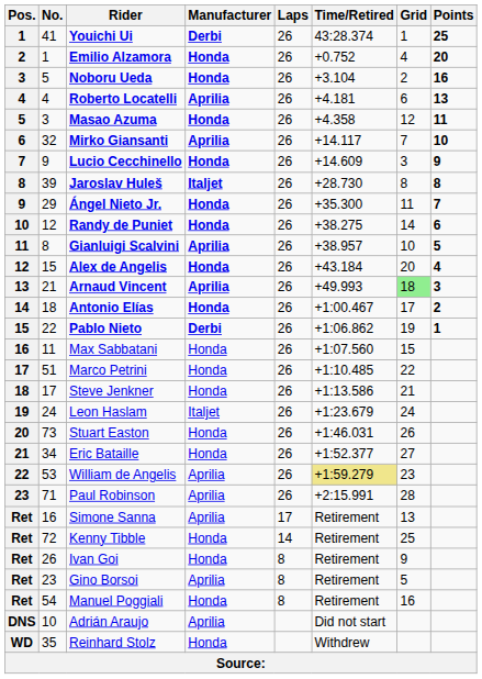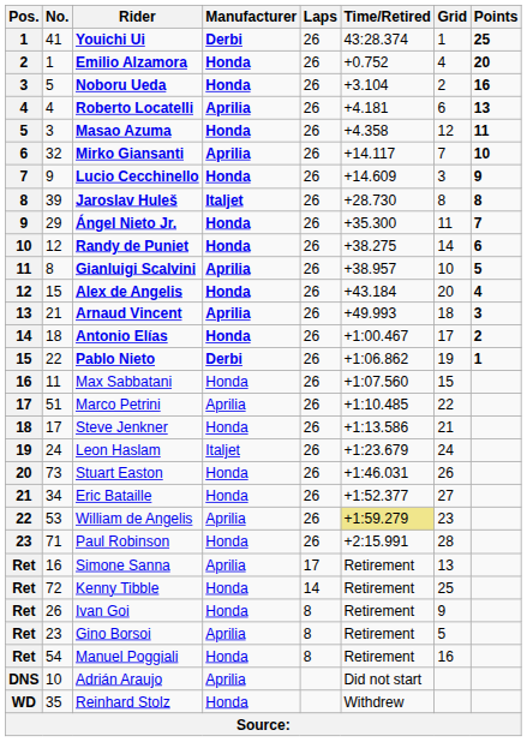 <table class="wikitable" style="font-size: 95%;">
 <tr>
 <th>Pos.</th>
 <th>No.</th>
 <th>Rider</th>
 <th>Manufacturer</th>
 <th>Laps</th>
 <th>Time/Retired</th>
 <th>Grid</th>
 <th>Points</th>
 </tr>
 <tr>
 <th>1</th>
 <td>41</td>
 <td> <strong><a href='#'>Youichi Ui</a></strong></td>
 <td><strong><a href='#'>Derbi</a></strong></td>
 <td>26</td>
 <td>43:28.374</td>
 <td>1</td>
 <td><strong>25</strong></td>
 </tr>
 <tr>
 <th>2</th>
 <td>1</td>
 <td> <strong><a href='#'>Emilio Alzamora</a></strong></td>
 <td><strong><a href='#'>Honda</a></strong></td>
 <td>26</td>
 <td>+0.752</td>
 <td>4</td>
 <td><strong>20</strong></td>
 </tr>
 <tr>
 <th>3</th>
 <td>5</td>
 <td> <strong><a href='#'>Noboru Ueda</a></strong></td>
 <td><strong><a href='#'>Honda</a></strong></td>
 <td>26</td>
 <td>+3.104</td>
 <td>2</td>
 <td><strong>16</strong></td>
 </tr>
 <tr>
 <th>4</th>
 <td>4</td>
 <td> <strong><a href='#'>Roberto Locatelli</a></strong></td>
 <td><strong><a href='#'>Aprilia</a></strong></td>
 <td>26</td>
 <td>+4.181</td>
 <td>6</td>
 <td><strong>13</strong></td>
 </tr>
 <tr>
 <th>5</th>
 <td>3</td>
 <td> <strong><a href='#'>Masao Azuma</a></strong></td>
 <td><strong><a href='#'>Honda</a></strong></td>
 <td>26</td>
 <td>+4.358</td>
 <td>12</td>
 <td><strong>11</strong></td>
 </tr>
 <tr>
 <th>6</th>
 <td>32</td>
 <td> <strong><a href='#'>Mirko Giansanti</a></strong></td>
 <td><strong><a href='#'>Aprilia</a></strong></td>
 <td>26</td>
 <td>+14.117</td>
 <td>7</td>
 <td><strong>10</strong></td>
 </tr>
 <tr>
 <th>7</th>
 <td>9</td>
 <td> <strong><a href='#'>Lucio Cecchinello</a></strong></td>
 <td><strong><a href='#'>Honda</a></strong></td>
 <td>26</td>
 <td>+14.609</td>
 <td>3</td>
 <td><strong>9</strong></td>
 </tr>
 <tr>
 <th>8</th>
 <td>39</td>
 <td> <strong><a href='#'>Jaroslav Huleš</a></strong></td>
 <td><strong><a href='#'>Italjet</a></strong></td>
 <td>26</td>
 <td>+28.730</td>
 <td>8</td>
 <td><strong>8</strong></td>
 </tr>
 <tr>
 <th>9</th>
 <td>29</td>
 <td> <strong><a href='#'>Ángel Nieto Jr.</a></strong></td>
 <td><strong><a href='#'>Honda</a></strong></td>
 <td>26</td>
 <td>+35.300</td>
 <td>11</td>
 <td><strong>7</strong></td>
 </tr>
 <tr>
 <th>10</th>
 <td>12</td>
 <td> <strong><a href='#'>Randy de Puniet</a></strong></td>
 <td><strong><a href='#'>Honda</a></strong></td>
 <td>26</td>
 <td>+38.275</td>
 <td>14</td>
 <td><strong>6</strong></td>
 </tr>
 <tr>
 <th>11</th>
 <td>8</td>
 <td> <strong><a href='#'>Gianluigi Scalvini</a></strong></td>
 <td><strong><a href='#'>Aprilia</a></strong></td>
 <td>26</td>
 <td>+38.957</td>
 <td>10</td>
 <td><strong>5</strong></td>
 </tr>
 <tr>
 <th>12</th>
 <td>15</td>
 <td> <strong><a href='#'>Alex de Angelis</a></strong></td>
 <td><strong><a href='#'>Honda</a></strong></td>
 <td>26</td>
 <td>+43.184</td>
 <td>20</td>
 <td><strong>4</strong></td>
 </tr>
 <tr>
 <th>13</th>
 <td>21</td>
 <td> <strong><a href='#'>Arnaud Vincent</a></strong></td>
 <td><strong><a href='#'>Aprilia</a></strong></td>
 <td>26</td>
 <td>+49.993</td>
-<td style="background: lightgreen;">18</td>
+<td>18</td>
 <td><strong>3</strong></td>
 </tr>
 <tr>
 <th>14</th>
 <td>18</td>
 <td> <strong><a href='#'>Antonio Elías</a></strong></td>
 <td><strong><a href='#'>Honda</a></strong></td>
 <td>26</td>
 <td>+1:00.467</td>
 <td>17</td>
 <td><strong>2</strong></td>
 </tr>
 <tr>
 <th>15</th>
 <td>22</td>
 <td> <strong><a href='#'>Pablo Nieto</a></strong></td>
 <td><strong><a href='#'>Derbi</a></strong></td>
 <td>26</td>
 <td>+1:06.862</td>
 <td>19</td>
 <td><strong>1</strong></td>
 </tr>
 <tr>
 <th>16</th>
 <td>11</td>
 <td> <a href='#'>Max Sabbatani</a></td>
 <td><a href='#'>Honda</a></td>
 <td>26</td>
 <td>+1:07.560</td>
 <td>15</td>
 <td></td>
 </tr>
 <tr>
 <th>17</th>
 <td>51</td>
 <td> <a href='#'>Marco Petrini</a></td>
-<td><a href='#'>Honda</a></td>
+<td><a href='#'>Aprilia</a></td>
 <td>26</td>
 <td>+1:10.485</td>
 <td>22</td>
 <td></td>
 </tr>
 <tr>
 <th>18</th>
 <td>17</td>
 <td> <a href='#'>Steve Jenkner</a></td>
 <td><a href='#'>Honda</a></td>
 <td>26</td>
 <td>+1:13.586</td>
 <td>21</td>
 <td></td>
 </tr>
 <tr>
 <th>19</th>
 <td>24</td>
 <td> <a href='#'>Leon Haslam</a></td>
 <td><a href='#'>Italjet</a></td>
 <td>26</td>
 <td>+1:23.679</td>
 <td>24</td>
 <td></td>
 </tr>
 <tr>
 <th>20</th>
 <td>73</td>
 <td> <a href='#'>Stuart Easton</a></td>
 <td><a href='#'>Honda</a></td>
 <td>26</td>
 <td>+1:46.031</td>
 <td>26</td>
 <td></td>
 </tr>
 <tr>
 <th>21</th>
 <td>34</td>
 <td> <a href='#'>Eric Bataille</a></td>
 <td><a href='#'>Honda</a></td>
 <td>26</td>
 <td>+1:52.377</td>
 <td>27</td>
 <td></td>
 </tr>
 <tr>
 <th>22</th>
 <td>53</td>
 <td> <a href='#'>William de Angelis</a></td>
 <td><a href='#'>Aprilia</a></td>
 <td>26</td>
 <td style="background: khaki;">+1:59.279</td>
 <td>23</td>
 <td></td>
 </tr>
 <tr>
 <th>23</th>
 <td>71</td>
 <td> <a href='#'>Paul Robinson</a></td>
-<td><a href='#'>Aprilia</a></td>
+<td><a href='#'>Honda</a></td>
 <td>26</td>
 <td>+2:15.991</td>
 <td>28</td>
 <td></td>
 </tr>
 <tr>
 <th>Ret</th>
 <td>16</td>
 <td> <a href='#'>Simone Sanna</a></td>
 <td><a href='#'>Aprilia</a></td>
 <td>17</td>
 <td>Retirement</td>
 <td>13</td>
 <td></td>
 </tr>
 <tr>
 <th>Ret</th>
 <td>72</td>
 <td> <a href='#'>Kenny Tibble</a></td>
 <td><a href='#'>Honda</a></td>
 <td>14</td>
 <td>Retirement</td>
 <td>25</td>
 <td></td>
 </tr>
 <tr>
 <th>Ret</th>
 <td>26</td>
 <td> <a href='#'>Ivan Goi</a></td>
 <td><a href='#'>Honda</a></td>
 <td>8</td>
 <td>Retirement</td>
 <td>9</td>
 <td></td>
 </tr>
 <tr>
 <th>Ret</th>
 <td>23</td>
 <td> <a href='#'>Gino Borsoi</a></td>
 <td><a href='#'>Aprilia</a></td>
 <td>8</td>
 <td>Retirement</td>
 <td>5</td>
 <td></td>
 </tr>
 <tr>
 <th>Ret</th>
 <td>54</td>
 <td> <a href='#'>Manuel Poggiali</a></td>
 <td><a href='#'>Honda</a></td>
 <td>8</td>
 <td>Retirement</td>
 <td>16</td>
 <td></td>
 </tr>
 <tr>
 <th>DNS</th>
 <td>10</td>
 <td> <a href='#'>Adrián Araujo</a></td>
 <td><a href='#'>Aprilia</a></td>
 <td></td>
 <td>Did not start</td>
 <td></td>
 <td></td>
 </tr>
 <tr>
 <th>WD</th>
 <td>35</td>
 <td> <a href='#'>Reinhard Stolz</a></td>
 <td><a href='#'>Honda</a></td>
 <td></td>
 <td>Withdrew</td>
 <td></td>
 <td></td>
 </tr>
 <tr>
 <th colspan=8>Source:</th>
 </tr>
 </table>
